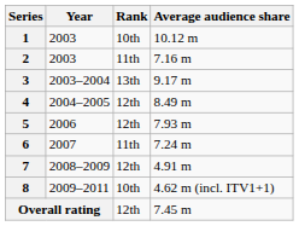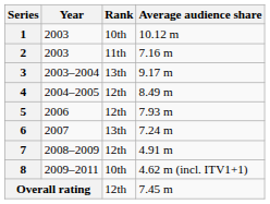 <table class="wikitable">
 <tr>
 <th>Series</th>
 <th>Year</th>
 <th>Rank</th>
 <th>Average audience share</th>
 </tr>
 <tr>
 <th scope="row">1</th>
 <td>2003</td>
 <td>10th</td>
 <td>10.12 m</td>
 </tr>
 <tr>
 <th scope="row">2</th>
 <td>2003</td>
 <td>11th</td>
 <td>7.16 m</td>
 </tr>
 <tr>
 <th scope="row">3</th>
 <td>2003–2004</td>
 <td>13th</td>
 <td>9.17 m</td>
 </tr>
 <tr>
 <th scope="row">4</th>
 <td>2004–2005</td>
 <td>12th</td>
 <td>8.49 m</td>
 </tr>
 <tr>
 <th scope="row">5</th>
 <td>2006</td>
 <td>12th</td>
 <td>7.93 m</td>
 </tr>
 <tr>
 <th scope="row">6</th>
 <td>2007</td>
-<td>11th</td>
+<td>13th</td>
 <td>7.24 m</td>
 </tr>
 <tr>
 <th scope="row">7</th>
 <td>2008–2009</td>
 <td>12th</td>
 <td>4.91 m</td>
 </tr>
 <tr>
 <th scope="row">8</th>
 <td>2009–2011</td>
 <td>10th</td>
 <td>4.62 m (incl. ITV1+1)</td>
 </tr>
 <tr>
 <th scope="row" colspan="2">Overall rating</th>
 <td>12th</td>
 <td>7.45 m</td>
 </tr>
 </table>
